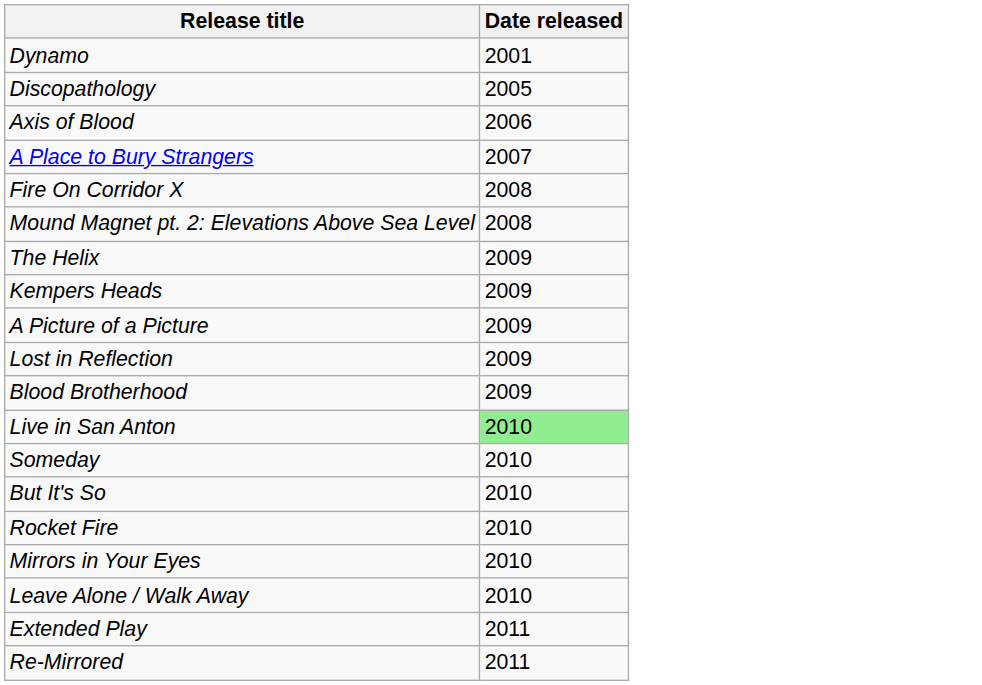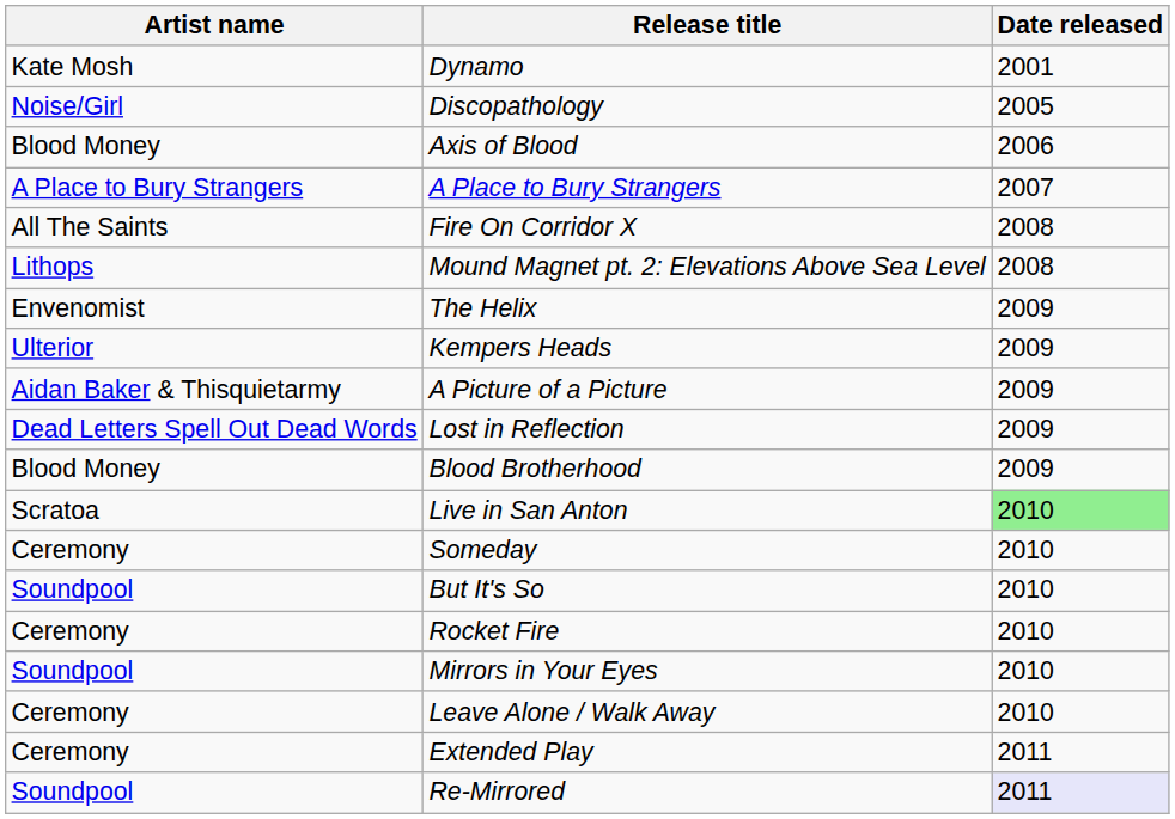 <table class="wikitable">
 <tr>
+<th>Artist name</th>
 <th>Release title</th>
 <th>Date released</th>
 </tr>
 <tr>
+<td>Kate Mosh</td>
 <td><em>Dynamo</em></td>
 <td>2001</td>
 </tr>
 <tr>
+<td><a href='#'>Noise/Girl</a></td>
 <td><em>Discopathology</em></td>
 <td>2005</td>
 </tr>
 <tr>
+<td>Blood Money</td>
 <td><em>Axis of Blood</em></td>
 <td>2006</td>
 </tr>
 <tr>
+<td><a href='#'>A Place to Bury Strangers</a></td>
 <td><a href='#'><em>A Place to Bury Strangers</em></a></td>
 <td>2007</td>
 </tr>
 <tr>
+<td>All The Saints</td>
 <td><em>Fire On Corridor X</em></td>
 <td>2008</td>
 </tr>
 <tr>
+<td><a href='#'>Lithops</a></td>
 <td><em>Mound Magnet pt. 2: Elevations Above Sea Level</em></td>
 <td>2008</td>
 </tr>
 <tr>
+<td>Envenomist</td>
 <td><em>The Helix</em></td>
 <td>2009</td>
 </tr>
 <tr>
+<td><a href='#'>Ulterior</a></td>
 <td><em>Kempers Heads</em></td>
 <td>2009</td>
 </tr>
 <tr>
+<td><a href='#'>Aidan Baker</a> & Thisquietarmy</td>
 <td><em>A Picture of a Picture</em></td>
 <td>2009</td>
 </tr>
 <tr>
+<td><a href='#'>Dead Letters Spell Out Dead Words</a></td>
 <td><em>Lost in Reflection</em></td>
 <td>2009</td>
 </tr>
 <tr>
+<td>Blood Money</td>
 <td><em>Blood Brotherhood</em></td>
 <td>2009</td>
 </tr>
 <tr>
+<td>Scratoa</td>
 <td><em>Live in San Anton</em></td>
 <td style="background: lightgreen;">2010</td>
 </tr>
 <tr>
+<td>Ceremony</td>
 <td><em>Someday</em></td>
 <td>2010</td>
 </tr>
 <tr>
+<td><a href='#'>Soundpool</a></td>
 <td><em>But It's So</em></td>
 <td>2010</td>
 </tr>
 <tr>
+<td>Ceremony</td>
 <td><em>Rocket Fire</em></td>
 <td>2010</td>
 </tr>
 <tr>
+<td><a href='#'>Soundpool</a></td>
 <td><em>Mirrors in Your Eyes</em></td>
 <td>2010</td>
 </tr>
 <tr>
+<td>Ceremony</td>
 <td><em>Leave Alone / Walk Away</em></td>
 <td>2010</td>
 </tr>
 <tr>
+<td>Ceremony</td>
 <td><em>Extended Play</em></td>
 <td>2011</td>
 </tr>
 <tr>
+<td><a href='#'>Soundpool</a></td>
 <td><em>Re-Mirrored</em></td>
-<td>2011</td>
+<td style="background: lavender;">2011</td>
 </tr>
 </table>
